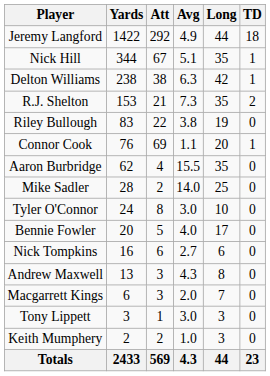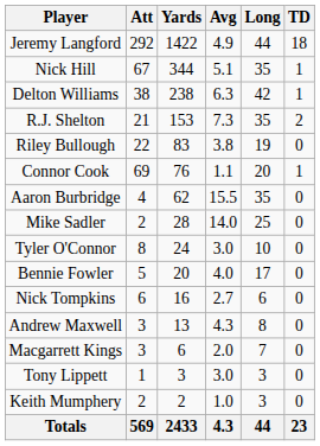 <table class=wikitable style="text-align:center;">
 <tr>
 <th>Player</th>
+<th>Att</th>
 <th>Yards</th>
-<th>Att</th>
 <th>Avg</th>
 <th>Long</th>
 <th>TD</th>
 </tr>
 <tr>
 <td>Jeremy Langford</td>
+<td>292</td>
 <td>1422</td>
-<td>292</td>
 <td>4.9</td>
 <td>44</td>
 <td>18</td>
 </tr>
 <tr>
 <td>Nick Hill</td>
+<td>67</td>
 <td>344</td>
-<td>67</td>
 <td>5.1</td>
 <td>35</td>
 <td>1</td>
 </tr>
 <tr>
 <td>Delton Williams</td>
+<td>38</td>
 <td>238</td>
-<td>38</td>
 <td>6.3</td>
 <td>42</td>
 <td>1</td>
 </tr>
 <tr>
 <td>R.J. Shelton</td>
+<td>21</td>
 <td>153</td>
-<td>21</td>
 <td>7.3</td>
 <td>35</td>
 <td>2</td>
 </tr>
 <tr>
 <td>Riley Bullough</td>
+<td>22</td>
 <td>83</td>
-<td>22</td>
 <td>3.8</td>
 <td>19</td>
 <td>0</td>
 </tr>
 <tr>
 <td>Connor Cook</td>
+<td>69</td>
 <td>76</td>
-<td>69</td>
 <td>1.1</td>
 <td>20</td>
 <td>1</td>
 </tr>
 <tr>
 <td>Aaron Burbridge</td>
+<td>4</td>
 <td>62</td>
-<td>4</td>
 <td>15.5</td>
 <td>35</td>
 <td>0</td>
 </tr>
 <tr>
 <td>Mike Sadler</td>
+<td>2</td>
 <td>28</td>
-<td>2</td>
 <td>14.0</td>
 <td>25</td>
 <td>0</td>
 </tr>
 <tr>
 <td>Tyler O'Connor</td>
+<td>8</td>
 <td>24</td>
-<td>8</td>
 <td>3.0</td>
 <td>10</td>
 <td>0</td>
 </tr>
 <tr>
 <td>Bennie Fowler</td>
+<td>5</td>
 <td>20</td>
-<td>5</td>
 <td>4.0</td>
 <td>17</td>
 <td>0</td>
 </tr>
 <tr>
 <td>Nick Tompkins</td>
+<td>6</td>
 <td>16</td>
-<td>6</td>
 <td>2.7</td>
 <td>6</td>
 <td>0</td>
 </tr>
 <tr>
 <td>Andrew Maxwell</td>
+<td>3</td>
 <td>13</td>
-<td>3</td>
 <td>4.3</td>
 <td>8</td>
 <td>0</td>
 </tr>
 <tr>
 <td>Macgarrett Kings</td>
+<td>3</td>
 <td>6</td>
-<td>3</td>
 <td>2.0</td>
 <td>7</td>
 <td>0</td>
 </tr>
 <tr>
 <td>Tony Lippett</td>
+<td>1</td>
 <td>3</td>
-<td>1</td>
 <td>3.0</td>
 <td>3</td>
 <td>0</td>
 </tr>
 <tr>
 <td>Keith Mumphery</td>
 <td>2</td>
 <td>2</td>
 <td>1.0</td>
 <td>3</td>
 <td>0</td>
 </tr>
 <tr>
 <th>Totals</th>
+<th>569</th>
 <th>2433</th>
-<th>569</th>
 <th>4.3</th>
 <th>44</th>
 <th>23</th>
 </tr>
 </table>
